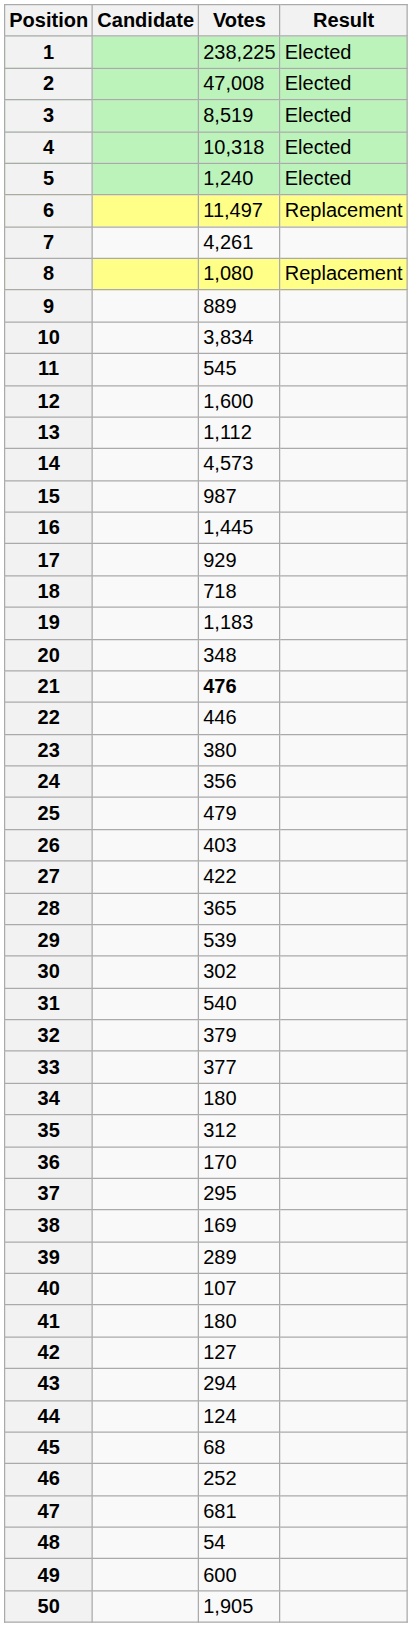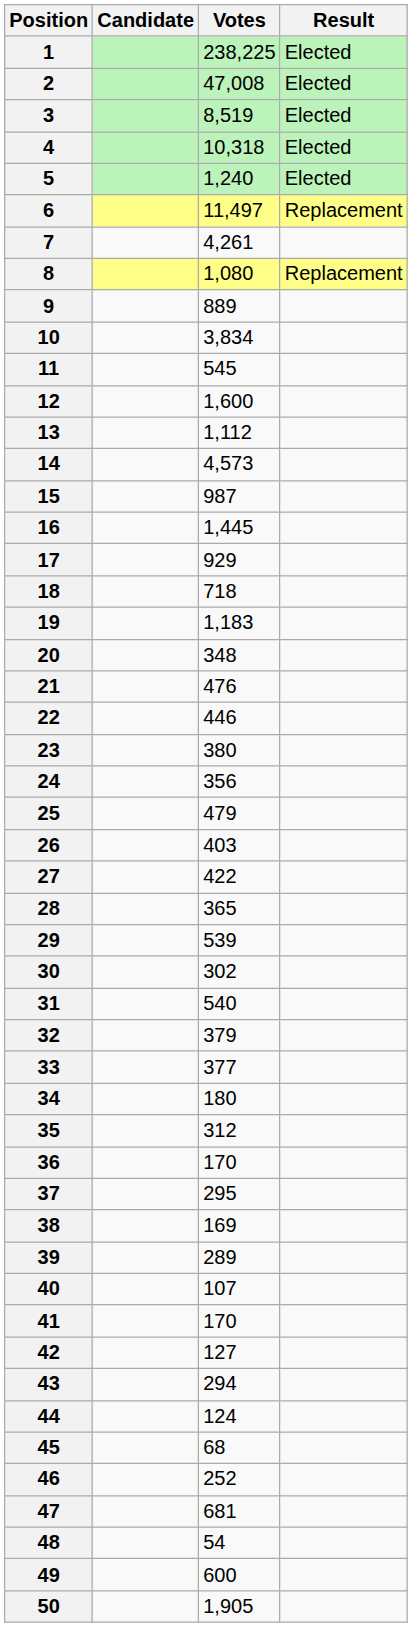 <table class="wikitable sortable col3right">
 <tr>
 <th scope="col">Position</th>
 <th scope="col">Candidate</th>
 <th scope="col">Votes</th>
 <th scope="col">Result</th>
 </tr>
 <tr bgcolor=bbf3bb>
 <th scope="row">1</th>
 <td></td>
 <td>238,225</td>
 <td>Elected</td>
 </tr>
 <tr bgcolor=bbf3bb>
 <th scope="row">2</th>
 <td></td>
 <td>47,008</td>
 <td>Elected</td>
 </tr>
 <tr bgcolor=bbf3bb>
 <th scope="row">3</th>
 <td></td>
 <td>8,519</td>
 <td>Elected</td>
 </tr>
 <tr bgcolor=bbf3bb>
 <th scope="row">4</th>
 <td></td>
 <td>10,318</td>
 <td>Elected</td>
 </tr>
 <tr bgcolor=bbf3bb>
 <th scope="row">5</th>
 <td></td>
 <td>1,240</td>
 <td>Elected</td>
 </tr>
 <tr bgcolor=#FF8>
 <th scope="row">6</th>
 <td></td>
 <td>11,497</td>
 <td>Replacement</td>
 </tr>
 <tr>
 <th scope="row">7</th>
 <td></td>
 <td>4,261</td>
 <td></td>
 </tr>
 <tr bgcolor=#FF8>
 <th scope="row">8</th>
 <td></td>
 <td>1,080</td>
 <td>Replacement</td>
 </tr>
 <tr>
 <th scope="row">9</th>
 <td></td>
 <td>889</td>
 <td></td>
 </tr>
 <tr>
 <th scope="row">10</th>
 <td></td>
 <td>3,834</td>
 <td></td>
 </tr>
 <tr>
 <th scope="row">11</th>
 <td></td>
 <td>545</td>
 <td></td>
 </tr>
 <tr>
 <th scope="row">12</th>
 <td></td>
 <td>1,600</td>
 <td></td>
 </tr>
 <tr>
 <th scope="row">13</th>
 <td></td>
 <td>1,112</td>
 <td></td>
 </tr>
 <tr>
 <th scope="row">14</th>
 <td></td>
 <td>4,573</td>
 <td></td>
 </tr>
 <tr>
 <th scope="row">15</th>
 <td></td>
 <td>987</td>
 <td></td>
 </tr>
 <tr>
 <th scope="row">16</th>
 <td></td>
 <td>1,445</td>
 <td></td>
 </tr>
 <tr>
 <th scope="row">17</th>
 <td></td>
 <td>929</td>
 <td></td>
 </tr>
 <tr>
 <th scope="row">18</th>
 <td></td>
 <td>718</td>
 <td></td>
 </tr>
 <tr>
 <th scope="row">19</th>
 <td></td>
 <td>1,183</td>
 <td></td>
 </tr>
 <tr>
 <th scope="row">20</th>
 <td></td>
 <td>348</td>
 <td></td>
 </tr>
 <tr>
 <th scope="row">21</th>
 <td></td>
-<td><strong>476</strong></td>
+<td>476</td>
 <td></td>
 </tr>
 <tr>
 <th scope="row">22</th>
 <td></td>
 <td>446</td>
 <td></td>
 </tr>
 <tr>
 <th scope="row">23</th>
 <td></td>
 <td>380</td>
 <td></td>
 </tr>
 <tr>
 <th scope="row">24</th>
 <td></td>
 <td>356</td>
 <td></td>
 </tr>
 <tr>
 <th scope="row">25</th>
 <td></td>
 <td>479</td>
 <td></td>
 </tr>
 <tr>
 <th scope="row">26</th>
 <td></td>
 <td>403</td>
 <td></td>
 </tr>
 <tr>
 <th scope="row">27</th>
 <td></td>
 <td>422</td>
 <td></td>
 </tr>
 <tr>
 <th scope="row">28</th>
 <td></td>
 <td>365</td>
 <td></td>
 </tr>
 <tr>
 <th scope="row">29</th>
 <td></td>
 <td>539</td>
 <td></td>
 </tr>
 <tr>
 <th scope="row">30</th>
 <td></td>
 <td>302</td>
 <td></td>
 </tr>
 <tr>
 <th scope="row">31</th>
 <td></td>
 <td>540</td>
 <td></td>
 </tr>
 <tr>
 <th scope="row">32</th>
 <td></td>
 <td>379</td>
 <td></td>
 </tr>
 <tr>
 <th scope="row">33</th>
 <td></td>
 <td>377</td>
 <td></td>
 </tr>
 <tr>
 <th scope="row">34</th>
 <td></td>
 <td>180</td>
 <td></td>
 </tr>
 <tr>
 <th scope="row">35</th>
 <td></td>
 <td>312</td>
 <td></td>
 </tr>
 <tr>
 <th scope="row">36</th>
 <td></td>
 <td>170</td>
 <td></td>
 </tr>
 <tr>
 <th scope="row">37</th>
 <td></td>
 <td>295</td>
 <td></td>
 </tr>
 <tr>
 <th scope="row">38</th>
 <td></td>
 <td>169</td>
 <td></td>
 </tr>
 <tr>
 <th scope="row">39</th>
 <td></td>
 <td>289</td>
 <td></td>
 </tr>
 <tr>
 <th scope="row">40</th>
 <td></td>
 <td>107</td>
 <td></td>
 </tr>
 <tr>
 <th scope="row">41</th>
 <td></td>
-<td>180</td>
+<td>170</td>
 <td></td>
 </tr>
 <tr>
 <th scope="row">42</th>
 <td></td>
 <td>127</td>
 <td></td>
 </tr>
 <tr>
 <th scope="row">43</th>
 <td></td>
 <td>294</td>
 <td></td>
 </tr>
 <tr>
 <th scope="row">44</th>
 <td></td>
 <td>124</td>
 <td></td>
 </tr>
 <tr>
 <th scope="row">45</th>
 <td></td>
 <td>68</td>
 <td></td>
 </tr>
 <tr>
 <th scope="row">46</th>
 <td></td>
 <td>252</td>
 <td></td>
 </tr>
 <tr>
 <th scope="row">47</th>
 <td></td>
 <td>681</td>
 <td></td>
 </tr>
 <tr>
 <th scope="row">48</th>
 <td></td>
 <td>54</td>
 <td></td>
 </tr>
 <tr>
 <th scope="row">49</th>
 <td></td>
 <td>600</td>
 <td></td>
 </tr>
 <tr>
 <th scope="row">50</th>
 <td></td>
 <td>1,905</td>
 <td></td>
 </tr>
 </table>
